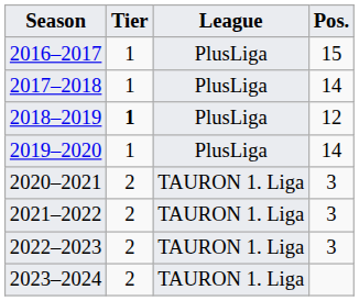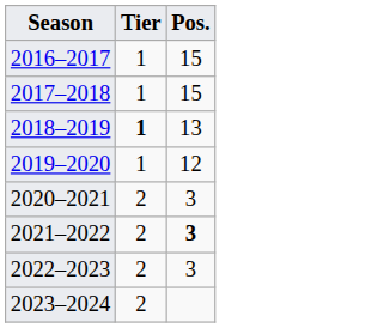 <table class="wikitable" style="font-size:100%; text-align:center">
 <tr>
 <th style="color:black; background-color:#EAECF0">Season</th>
 <th style="color:black; background-color:#EAECF0">Tier</th>
-<th style="color:black; background-color:#EAECF0">League</th>
 <th style="color:black; background-color:#EAECF0">Pos.</th>
 </tr>
 <tr>
 <td style="background:#EAECF0"><a href='#'>2016–2017</a></td>
 <td align="center">1</td>
-<td style="background:#EAECF0">PlusLiga</td>
 <td align="center">15</td>
 </tr>
 <tr>
 <td style="background:#EAECF0"><a href='#'>2017–2018</a></td>
 <td align="center">1</td>
-<td style="background:#EAECF0">PlusLiga</td>
-<td align="center">14</td>
+<td align="center">15</td>
 </tr>
 <tr>
 <td style="background:#EAECF0"><a href='#'>2018–2019</a></td>
 <td align="center"><strong>1</strong></td>
-<td style="background:#EAECF0">PlusLiga</td>
-<td align="center">12</td>
+<td align="center">13</td>
 </tr>
 <tr>
 <td style="background:#EAECF0"><a href='#'>2019–2020</a></td>
 <td align="center">1</td>
-<td style="background:#EAECF0">PlusLiga</td>
-<td align="center">14</td>
+<td align="center">12</td>
 </tr>
 <tr>
 <td style="background:#EAECF0">2020–2021</td>
 <td align="center">2</td>
-<td style="background:#EAECF0">TAURON 1. Liga</td>
 <td align="center">3</td>
 </tr>
 <tr>
 <td style="background:#EAECF0">2021–2022</td>
 <td align="center">2</td>
-<td style="background:#EAECF0">TAURON 1. Liga</td>
-<td align="center">3</td>
+<td align="center"><strong>3</strong></td>
 </tr>
 <tr>
 <td style="background:#EAECF0">2022–2023</td>
 <td align="center">2</td>
-<td style="background:#EAECF0">TAURON 1. Liga</td>
 <td align="center">3</td>
 </tr>
 <tr>
 <td style="background:#EAECF0">2023–2024</td>
 <td align="center">2</td>
-<td style="background:#EAECF0">TAURON 1. Liga</td>
 <td align="center"></td>
 </tr>
 </table>
